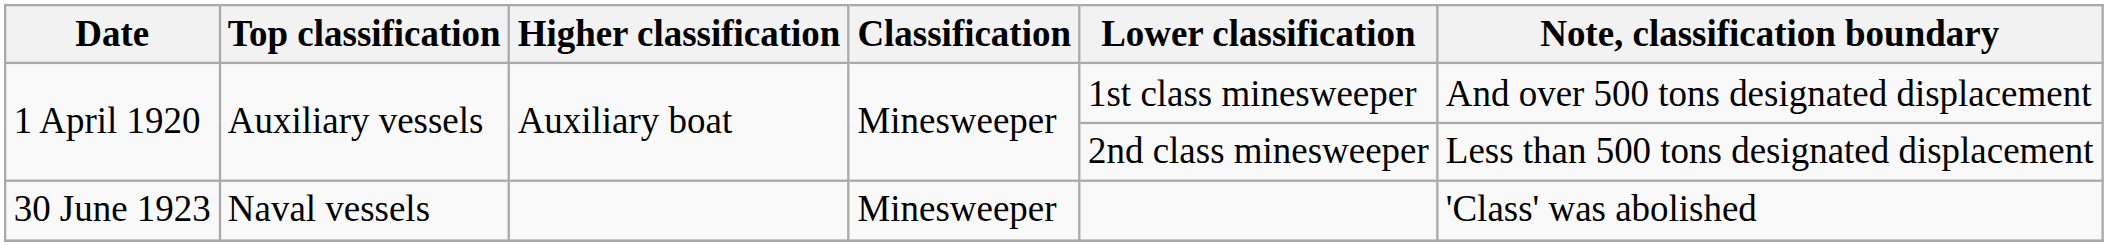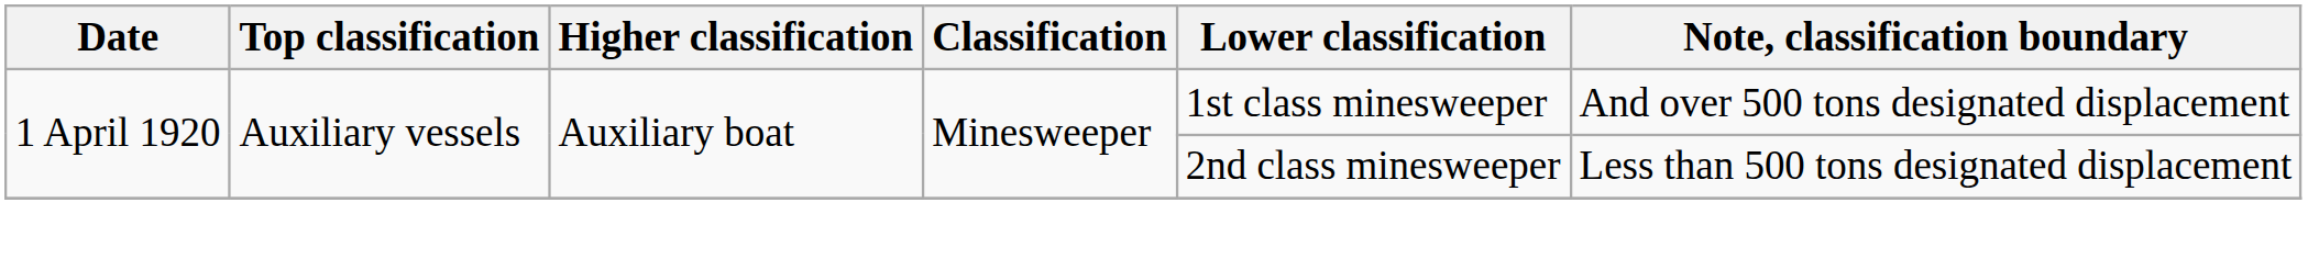 <table class="wikitable">
 <tr>
 <th>Date</th>
 <th>Top classification</th>
 <th>Higher classification</th>
 <th>Classification</th>
 <th>Lower classification</th>
 <th>Note, classification boundary</th>
 </tr>
 <tr>
 <td rowspan="2">1 April 1920</td>
 <td rowspan="2">Auxiliary vessels</td>
 <td rowspan="2">Auxiliary boat</td>
 <td rowspan="2">Minesweeper</td>
 <td>1st class minesweeper</td>
 <td>And over 500 tons designated displacement</td>
 </tr>
 <tr>
 <td>2nd class minesweeper</td>
 <td>Less than 500 tons designated displacement</td>
 </tr>
 <tr>
-<td>30 June 1923</td>
-<td>Naval vessels</td>
-<td></td>
-<td>Minesweeper</td>
-<td></td>
-<td>'Class' was abolished</td>
-</tr>
-<tr>
 </tr>
 </table>
